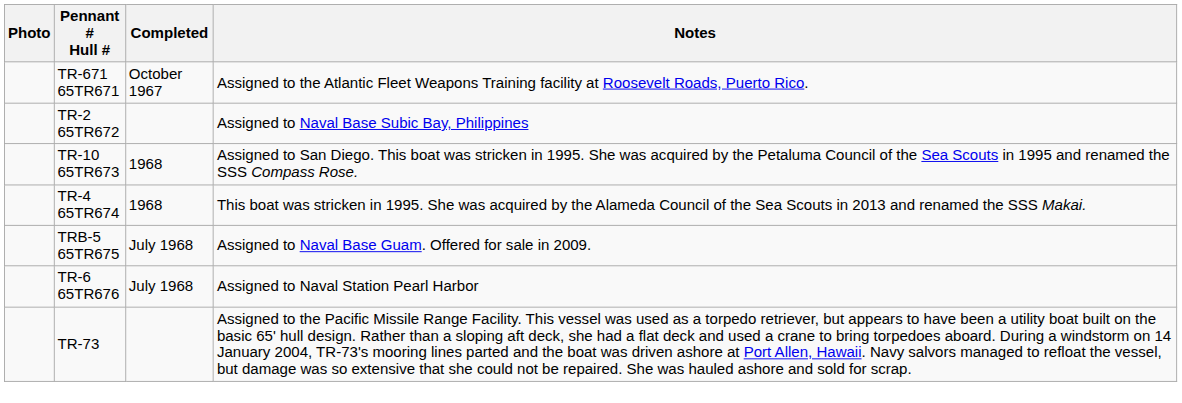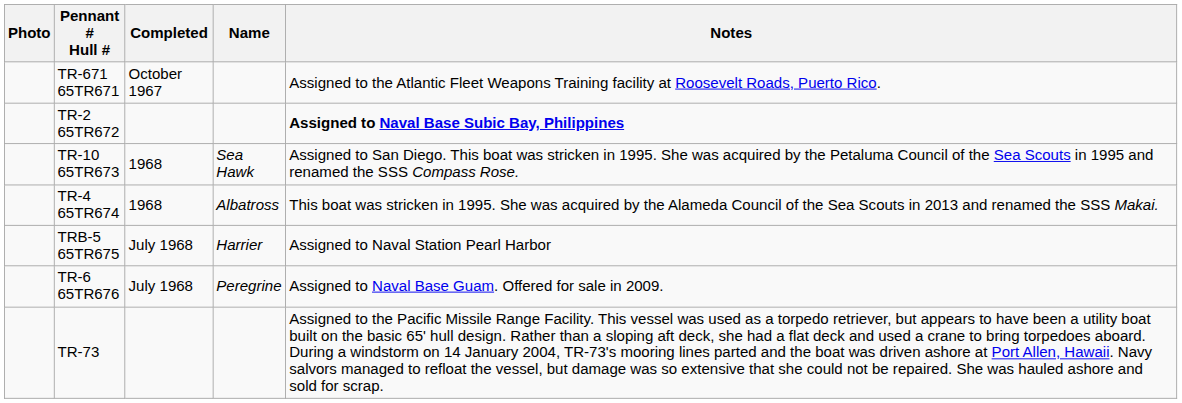 <table class="wikitable">
 <tr>
 <th>Photo</th>
 <th>Pennant #<br>Hull #</th>
 <th>Completed</th>
+<th>Name</th>
 <th>Notes</th>
 </tr>
 <tr>
 <td></td>
 <td>TR-671<br>65TR671</td>
 <td>October 1967</td>
+<td></td>
 <td>Assigned to the Atlantic Fleet Weapons Training facility at <a href='#'>Roosevelt Roads, Puerto Rico</a>.</td>
 </tr>
 <tr>
 <td></td>
 <td>TR-2<br>65TR672</td>
 <td></td>
-<td>Assigned to <a href='#'>Naval Base Subic Bay, Philippines</a></td>
+<td></td>
+<td><strong>Assigned to <a href='#'>Naval Base Subic Bay, Philippines</a></strong></td>
 </tr>
 <tr>
 <td></td>
 <td>TR-10<br>65TR673</td>
 <td>1968</td>
+<td><em>Sea Hawk</em></td>
 <td>Assigned to San Diego.  This boat was stricken in 1995.  She was acquired by the Petaluma Council of the <a href='#'>Sea Scouts</a> in 1995 and renamed the SSS <em>Compass Rose.</em></td>
 </tr>
 <tr>
 <td></td>
 <td>TR-4<br>65TR674</td>
 <td>1968</td>
+<td><em>Albatross</em></td>
 <td>This boat was stricken in 1995.  She was acquired by the Alameda Council of the Sea Scouts in 2013 and renamed the SSS <em>Makai.</em></td>
 </tr>
 <tr>
 <td></td>
 <td>TRB-5<br>65TR675</td>
 <td>July 1968</td>
-<td>Assigned to <a href='#'>Naval Base Guam</a>.  Offered for sale in 2009.</td>
+<td><em>Harrier</em></td>
+<td>Assigned to Naval Station Pearl Harbor</td>
 </tr>
 <tr>
 <td></td>
 <td>TR-6<br>65TR676</td>
 <td>July 1968</td>
-<td>Assigned to Naval Station Pearl Harbor</td>
+<td><em>Peregrine</em></td>
+<td>Assigned to <a href='#'>Naval Base Guam</a>.  Offered for sale in 2009.</td>
 </tr>
 <tr>
 <td></td>
 <td>TR-73</td>
 <td></td>
+<td></td>
 <td>Assigned to the Pacific Missile Range Facility.  This vessel was used as a torpedo retriever, but appears to have been a utility boat built on the basic 65' hull design.  Rather than a sloping aft deck, she had a flat deck and used a crane to bring torpedoes aboard.  During a windstorm on 14 January 2004, TR-73's mooring lines parted and the boat was driven ashore at <a href='#'>Port Allen, Hawaii</a>.  Navy salvors managed to refloat the vessel, but damage was so extensive that she could not be repaired.  She was hauled ashore and sold for scrap.</td>
 </tr>
 </table>
